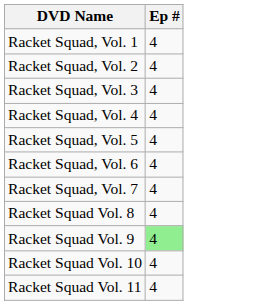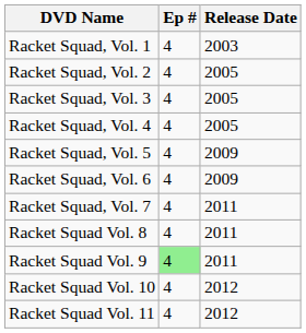 <table class="wikitable">
 <tr>
 <th>DVD Name</th>
 <th>Ep #</th>
+<th>Release Date</th>
 </tr>
 <tr>
 <td>Racket Squad, Vol. 1</td>
 <td>4</td>
+<td>2003</td>
 </tr>
 <tr>
 <td>Racket Squad, Vol. 2</td>
 <td>4</td>
+<td>2005</td>
 </tr>
 <tr>
 <td>Racket Squad, Vol. 3</td>
 <td>4</td>
+<td>2005</td>
 </tr>
 <tr>
 <td>Racket Squad, Vol. 4</td>
 <td>4</td>
+<td>2005</td>
 </tr>
 <tr>
 <td>Racket Squad, Vol. 5</td>
 <td>4</td>
+<td>2009</td>
 </tr>
 <tr>
 <td>Racket Squad, Vol. 6</td>
 <td>4</td>
+<td>2009</td>
 </tr>
 <tr>
 <td>Racket Squad, Vol. 7</td>
 <td>4</td>
+<td>2011</td>
 </tr>
 <tr>
 <td>Racket Squad Vol. 8</td>
 <td>4</td>
+<td>2011</td>
 </tr>
 <tr>
 <td>Racket Squad Vol. 9</td>
 <td style="background: lightgreen;">4</td>
+<td>2011</td>
 </tr>
 <tr>
 <td>Racket Squad Vol. 10</td>
 <td>4</td>
+<td>2012</td>
 </tr>
 <tr>
 <td>Racket Squad Vol. 11</td>
 <td>4</td>
+<td>2012</td>
 </tr>
 </table>
